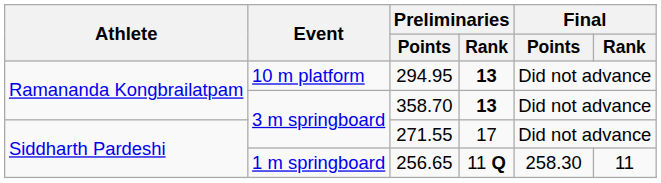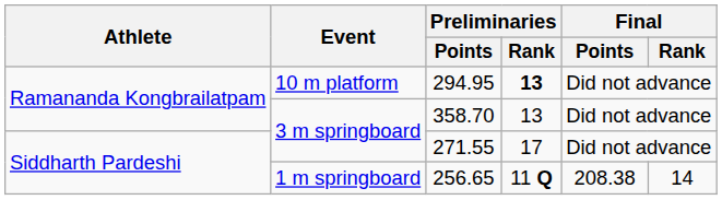 <table class=wikitable style="text-align:center; font-size:90%">
 <tr>
 <th rowspan=2>Athlete</th>
 <th rowspan=2>Event</th>
 <th colspan=2>Preliminaries</th>
 <th colspan=2>Final</th>
 </tr>
 <tr style="font-size:95%">
 <th>Points</th>
 <th>Rank</th>
 <th>Points</th>
 <th>Rank</th>
 </tr>
 <tr>
 <td align=left rowspan=2><a href='#'>Ramananda Kongbrailatpam</a></td>
 <td align=left><a href='#'>10 m platform</a></td>
 <td>294.95</td>
 <td><strong>13</strong></td>
 <td colspan=2>Did not advance</td>
 </tr>
 <tr>
 <td align=left rowspan=2><a href='#'>3 m springboard</a></td>
 <td>358.70</td>
-<td><strong>13</strong></td>
+<td>13</td>
 <td colspan=2>Did not advance</td>
 </tr>
 <tr>
 <td align=left rowspan=2><a href='#'>Siddharth Pardeshi</a></td>
 <td>271.55</td>
 <td>17</td>
 <td colspan=2>Did not advance</td>
 </tr>
 <tr>
 <td align=left><a href='#'>1 m springboard</a></td>
 <td>256.65</td>
 <td>11 <strong>Q</strong></td>
-<td>258.30</td>
-<td>11</td>
+<td>208.38</td>
+<td>14</td>
 </tr>
 </table>
